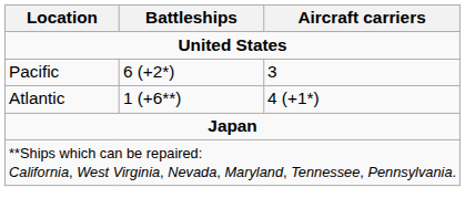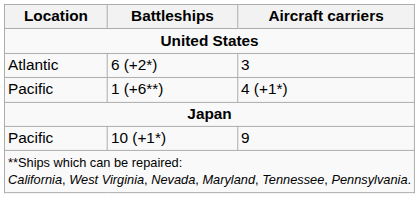 <table Class = "wikitable">
 <tr>
 <th>Location</th>
 <th>Battleships</th>
 <th>Aircraft carriers</th>
 </tr>
 <tr>
 <td colspan = 3 style="text-align: center;"> <strong>United States</strong> </td>
 </tr>
 <tr>
-<td>Pacific</td>
+<td>Atlantic</td>
 <td>6 (+2*)</td>
 <td>3</td>
 </tr>
 <tr>
-<td>Atlantic</td>
+<td>Pacific</td>
 <td>1 (+6**)</td>
 <td>4 (+1*)</td>
 </tr>
 <tr>
 <td colspan = 3 style="text-align: center;"> <strong>Japan</strong> </td>
 </tr>
 <tr>
+<td>Pacific</td>
+<td>10 (+1*)</td>
+<td>9</td>
+</tr>
+<tr>
 <td colspan = 3><small>**Ships which can be repaired:<br><em>California</em>, <em>West Virginia</em>, <em>Nevada</em>, <em>Maryland</em>, <em>Tennessee</em>, <em>Pennsylvania</em>.</small></td>
 </tr>
 </table>
